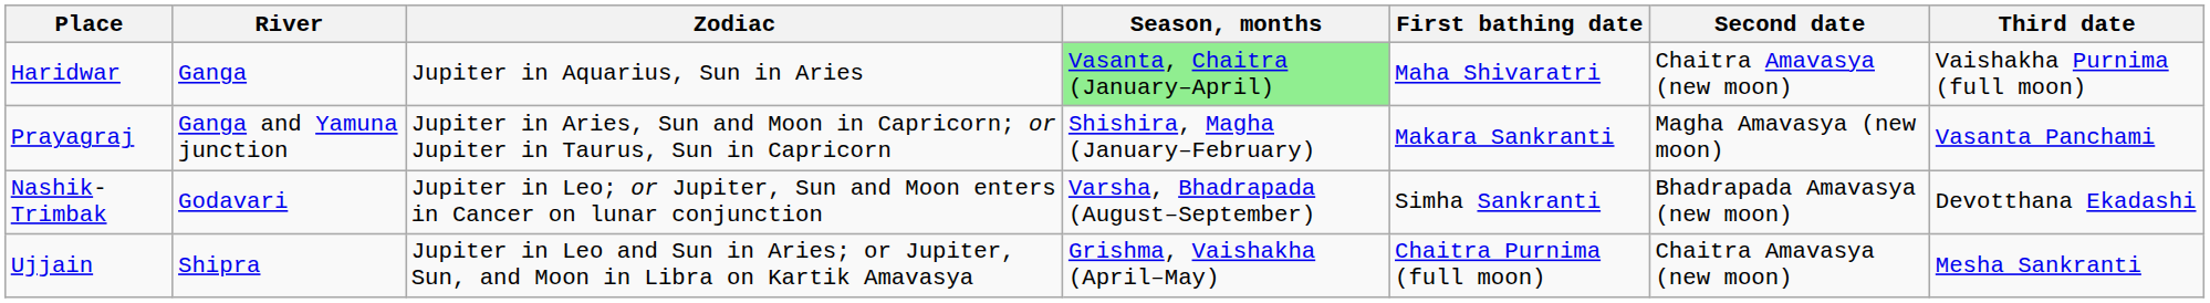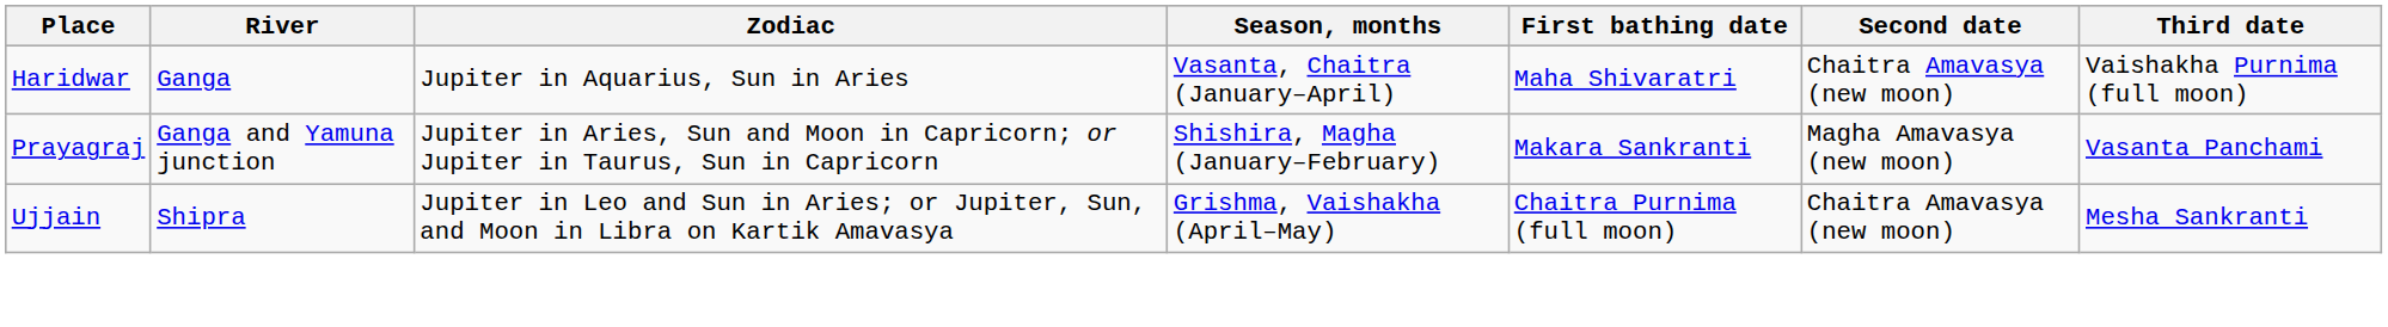 <table class="wikitable">
 <tr>
 <th>Place</th>
 <th>River</th>
 <th>Zodiac</th>
 <th>Season, months</th>
 <th>First bathing date</th>
 <th>Second date</th>
 <th>Third date</th>
 </tr>
 <tr>
 <td><a href='#'>Haridwar</a></td>
 <td><a href='#'>Ganga</a></td>
 <td>Jupiter in Aquarius, Sun in Aries</td>
-<td style="background: lightgreen;"><a href='#'>Vasanta</a>, <a href='#'>Chaitra</a> (January–April)</td>
+<td><a href='#'>Vasanta</a>, <a href='#'>Chaitra</a> (January–April)</td>
 <td><a href='#'>Maha Shivaratri</a></td>
 <td>Chaitra <a href='#'>Amavasya</a> (new moon)</td>
 <td>Vaishakha <a href='#'>Purnima</a> (full moon)</td>
 </tr>
 <tr>
 <td><a href='#'>Prayagraj</a></td>
 <td><a href='#'>Ganga</a> and <a href='#'>Yamuna</a> junction</td>
 <td>Jupiter in Aries, Sun and Moon in Capricorn; <em>or</em> Jupiter in Taurus, Sun in Capricorn</td>
 <td><a href='#'>Shishira</a>, <a href='#'>Magha</a> (January–February)</td>
 <td><a href='#'>Makara Sankranti</a></td>
 <td>Magha Amavasya (new moon)</td>
 <td><a href='#'>Vasanta Panchami</a></td>
 </tr>
 <tr>
-<td><a href='#'>Nashik</a>-<a href='#'>Trimbak</a></td>
-<td><a href='#'>Godavari</a></td>
-<td>Jupiter in Leo; <em>or</em> Jupiter, Sun and Moon enters in Cancer on lunar conjunction</td>
-<td><a href='#'>Varsha</a>, <a href='#'>Bhadrapada</a> (August–September)</td>
-<td>Simha <a href='#'>Sankranti</a></td>
-<td>Bhadrapada Amavasya (new moon)</td>
-<td>Devotthana <a href='#'>Ekadashi</a></td>
-</tr>
-<tr>
 <td><a href='#'>Ujjain</a></td>
 <td><a href='#'>Shipra</a></td>
 <td>Jupiter in Leo and Sun in Aries; or Jupiter, Sun, and Moon in Libra on Kartik Amavasya</td>
 <td><a href='#'>Grishma</a>, <a href='#'>Vaishakha</a> (April–May)</td>
 <td><a href='#'>Chaitra Purnima</a> (full moon)</td>
 <td>Chaitra Amavasya (new moon)</td>
 <td><a href='#'>Mesha Sankranti</a></td>
 </tr>
 </table>
